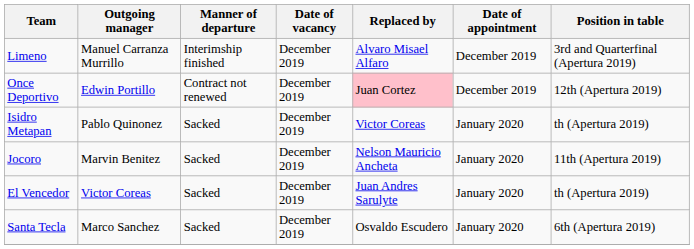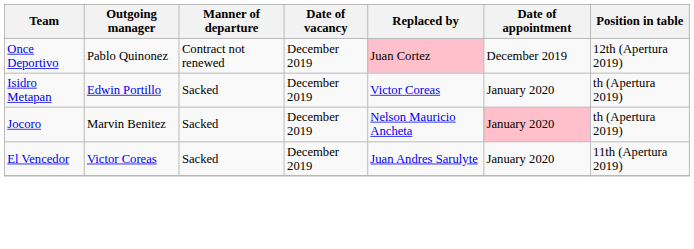 <table class="wikitable">
 <tr>
 <th>Team</th>
 <th>Outgoing manager</th>
 <th>Manner of departure</th>
 <th>Date of vacancy</th>
 <th>Replaced by</th>
 <th>Date of appointment</th>
 <th>Position in table</th>
 </tr>
 <tr>
-<td><a href='#'>Limeno</a></td>
-<td> Manuel Carranza Murrillo</td>
-<td>Interimship finished</td>
-<td>December 2019</td>
-<td> <a href='#'>Alvaro Misael Alfaro</a></td>
-<td>December 2019</td>
-<td>3rd and Quarterfinal (Apertura 2019)</td>
-</tr>
-<tr>
 <td><a href='#'>Once Deportivo</a></td>
-<td> <a href='#'>Edwin Portillo</a></td>
+<td> Pablo Quinonez</td>
 <td>Contract not renewed</td>
 <td>December 2019</td>
 <td style="background: pink;"> Juan Cortez</td>
 <td>December 2019</td>
 <td>12th (Apertura 2019)</td>
 </tr>
 <tr>
 <td><a href='#'>Isidro Metapan</a></td>
-<td> Pablo Quinonez</td>
+<td> <a href='#'>Edwin Portillo</a></td>
 <td>Sacked</td>
 <td>December 2019</td>
 <td> <a href='#'>Victor Coreas</a></td>
 <td>January 2020</td>
 <td>th (Apertura 2019)</td>
 </tr>
 <tr>
 <td><a href='#'>Jocoro</a></td>
 <td> Marvin Benitez</td>
 <td>Sacked</td>
 <td>December 2019</td>
 <td> <a href='#'>Nelson Mauricio Ancheta</a></td>
-<td>January 2020</td>
-<td>11th (Apertura 2019)</td>
+<td style="background: pink;">January 2020</td>
+<td>th (Apertura 2019)</td>
 </tr>
 <tr>
 <td><a href='#'>El Vencedor</a></td>
 <td> <a href='#'>Victor Coreas</a></td>
 <td>Sacked</td>
 <td>December 2019</td>
 <td> <a href='#'>Juan Andres Sarulyte</a></td>
 <td>January 2020</td>
-<td>th (Apertura 2019)</td>
-</tr>
-<tr>
-<td><a href='#'>Santa Tecla</a></td>
-<td> Marco Sanchez</td>
-<td>Sacked</td>
-<td>December 2019</td>
-<td> Osvaldo Escudero</td>
-<td>January 2020</td>
-<td>6th (Apertura 2019)</td>
+<td>11th (Apertura 2019)</td>
 </tr>
 <tr>
 </tr>
 </table>
